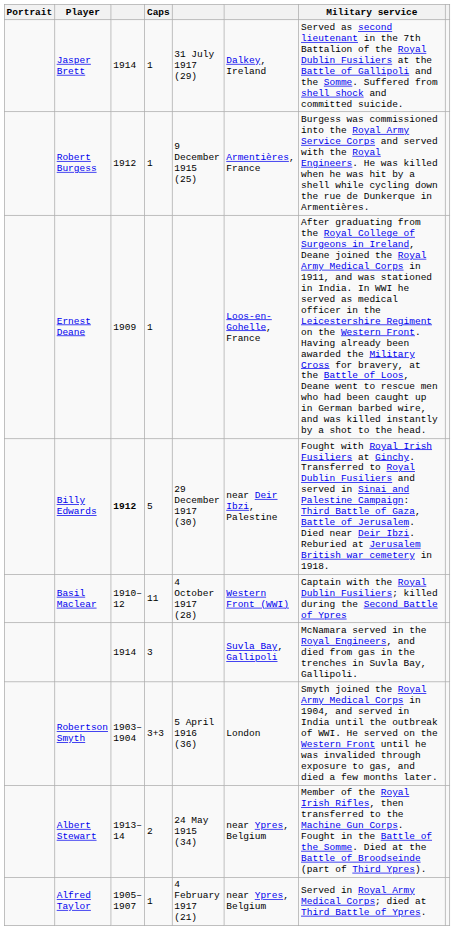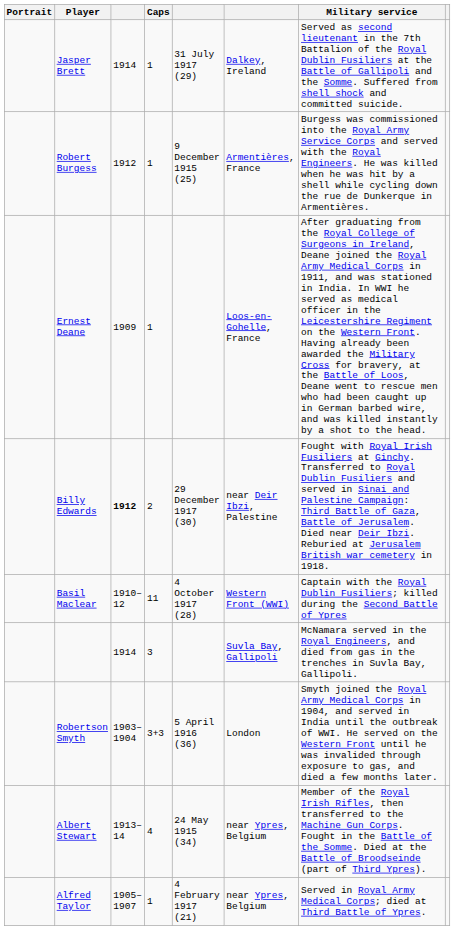 <table class="wikitable">
 <tr>
 <th>Portrait</th>
 <th>Player</th>
 <th></th>
 <th>Caps</th>
 <th></th>
 <th></th>
 <th>Military service</th>
 <th></th>
 </tr>
 <tr>
 <td></td>
 <td><a href='#'>Jasper Brett</a></td>
 <td>1914</td>
 <td>1</td>
 <td>31 July 1917 (29)</td>
 <td><a href='#'>Dalkey</a>, Ireland</td>
 <td>Served as <a href='#'>second lieutenant</a> in the 7th Battalion of the <a href='#'>Royal Dublin Fusiliers</a> at the <a href='#'>Battle of Gallipoli</a> and the <a href='#'>Somme</a>. Suffered from <a href='#'>shell shock</a> and committed suicide.</td>
 <td></td>
 </tr>
 <tr>
 <td></td>
 <td><a href='#'>Robert Burgess</a></td>
 <td>1912</td>
 <td>1</td>
 <td>9 December 1915 (25)</td>
 <td><a href='#'>Armentières</a>, France</td>
 <td>Burgess was commissioned into the <a href='#'>Royal Army Service Corps</a> and served with the <a href='#'>Royal Engineers</a>. He was killed when he was hit by a shell while cycling down the rue de Dunkerque in Armentières.</td>
 <td></td>
 </tr>
 <tr>
 <td></td>
 <td><a href='#'>Ernest Deane</a> </td>
 <td>1909</td>
 <td>1</td>
 <td></td>
 <td><a href='#'>Loos-en-Gohelle</a>, France</td>
 <td>After graduating from the <a href='#'>Royal College of Surgeons in Ireland</a>, Deane joined the <a href='#'>Royal Army Medical Corps</a> in 1911, and was stationed in India. In WWI he served as medical officer in the <a href='#'>Leicestershire Regiment</a> on the <a href='#'>Western Front</a>. Having already been awarded the <a href='#'>Military Cross</a> for bravery, at the <a href='#'>Battle of Loos</a>, Deane went to rescue men who had been caught up in German barbed wire, and was killed instantly by a shot to the head.</td>
 <td></td>
 </tr>
 <tr>
 <td></td>
 <td><a href='#'>Billy Edwards</a></td>
 <td><strong>1912</strong></td>
-<td>5</td>
+<td>2</td>
 <td>29 December 1917 (30)</td>
 <td>near <a href='#'>Deir Ibzi</a>, Palestine</td>
 <td>Fought with <a href='#'>Royal Irish Fusiliers</a> at <a href='#'>Ginchy</a>. Transferred to <a href='#'>Royal Dublin Fusiliers</a> and served in <a href='#'>Sinai and Palestine Campaign</a>: <a href='#'>Third Battle of Gaza</a>, <a href='#'>Battle of Jerusalem</a>. Died near <a href='#'>Deir Ibzi</a>. Reburied at <a href='#'>Jerusalem British war cemetery</a> in 1918.</td>
 <td></td>
 </tr>
 <tr>
 <td></td>
 <td><a href='#'>Basil Maclear</a></td>
 <td>1910–12</td>
 <td>11</td>
 <td>4 October 1917 (28)</td>
 <td><a href='#'>Western Front (WWI)</a></td>
 <td>Captain with the <a href='#'>Royal Dublin Fusiliers</a>; killed during the <a href='#'>Second Battle of Ypres</a></td>
 <td></td>
 </tr>
 <tr>
 <td></td>
 <td></td>
 <td>1914</td>
 <td>3</td>
 <td></td>
 <td><a href='#'>Suvla Bay</a>, <a href='#'>Gallipoli</a></td>
 <td>McNamara served in the <a href='#'>Royal Engineers</a>, and died from gas in the trenches in Suvla Bay, Gallipoli.</td>
 <td></td>
 </tr>
 <tr>
 <td></td>
 <td><a href='#'>Robertson Smyth</a></td>
 <td>1903–1904</td>
 <td>3+3</td>
 <td>5 April 1916 (36)</td>
 <td>London</td>
 <td>Smyth joined the <a href='#'>Royal Army Medical Corps</a> in 1904, and served in India until the outbreak of WWI. He served on the <a href='#'>Western Front</a> until he was invalided through exposure to gas, and died a few months later.</td>
 <td></td>
 </tr>
 <tr>
 <td></td>
 <td><a href='#'>Albert Stewart</a> </td>
 <td>1913–14</td>
-<td>2</td>
+<td>4</td>
 <td>24 May 1915 (34)</td>
 <td>near <a href='#'>Ypres</a>, Belgium</td>
 <td>Member of the <a href='#'>Royal Irish Rifles</a>, then transferred to the <a href='#'>Machine Gun Corps</a>. Fought in the <a href='#'>Battle of the Somme</a>. Died at the <a href='#'>Battle of Broodseinde</a> (part of <a href='#'>Third Ypres</a>).</td>
 <td></td>
 </tr>
 <tr>
 <td></td>
 <td><a href='#'>Alfred Taylor</a></td>
 <td>1905–1907</td>
 <td>1</td>
 <td>4 February 1917 (21)</td>
 <td>near <a href='#'>Ypres</a>, Belgium</td>
 <td>Served in <a href='#'>Royal Army Medical Corps</a>; died at <a href='#'>Third Battle of Ypres</a>.</td>
 <td></td>
 </tr>
 </table>
